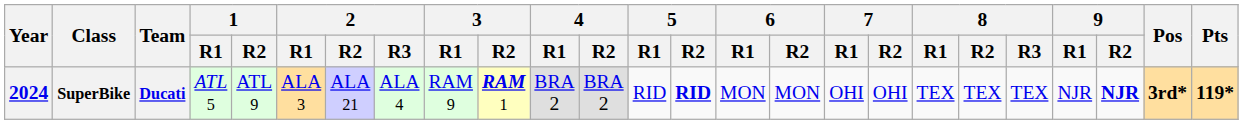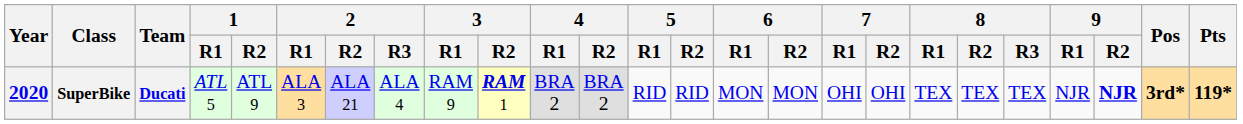 <table class="wikitable" style="text-align:center">
 <tr>
 <th rowspan="2">Year</th>
 <th rowspan="2">Class</th>
 <th rowspan="2">Team</th>
 <th colspan="2">1</th>
 <th colspan="3">2</th>
 <th colspan="2">3</th>
 <th colspan="2">4</th>
 <th colspan="2">5</th>
 <th colspan="2">6</th>
 <th colspan="2">7</th>
 <th colspan="3">8</th>
 <th colspan="2">9</th>
 <th rowspan="2">Pos</th>
 <th rowspan="2">Pts</th>
 </tr>
 <tr>
 <th>R1</th>
 <th>R2</th>
 <th>R1</th>
 <th>R2</th>
 <th>R3</th>
 <th>R1</th>
 <th>R2</th>
 <th>R1</th>
 <th>R2</th>
 <th>R1</th>
 <th>R2</th>
 <th>R1</th>
 <th>R2</th>
 <th>R1</th>
 <th>R2</th>
 <th>R1</th>
 <th>R2</th>
 <th>R3</th>
 <th>R1</th>
 <th>R2</th>
 </tr>
 <tr>
-<th><a href='#'>2024</a></th>
+<th><a href='#'>2020</a></th>
 <th><small>SuperBike</small></th>
 <th><small><a href='#'>Ducati</a></small></th>
 <td style="background:#DFFFDF;"><em><a href='#'>ATL</a></em><br><small>5</small></td>
 <td style="background:#DFFFDF;"><a href='#'>ATL</a><br><small>9</small></td>
 <td style="background:#FFDF9F;"><a href='#'>ALA</a><br><small>3</small></td>
 <td style="background:#CFCFFF;"><a href='#'>ALA</a><br><small>21</small></td>
 <td style="background:#DFFFDF;"><a href='#'>ALA</a><br><small>4</small></td>
 <td style="background:#DFFFDF;"><a href='#'>RAM</a><br><small>9</small></td>
 <td style="background:#FFFFBF;"><strong><em><a href='#'>RAM</a></em></strong><br><small>1</small></td>
 <td style="background:#DFDFDF;"><a href='#'>BRA</a><br>2<small></small></td>
 <td style="background:#DFDFDF;"><a href='#'>BRA</a><br>2<small></small></td>
 <td><a href='#'>RID</a><br><small></small></td>
-<td><strong><a href='#'>RID</a><br><small></small></strong></td>
+<td><a href='#'>RID</a><br><small></small></td>
 <td><a href='#'>MON</a><br><small></small></td>
 <td><a href='#'>MON</a><br><small></small></td>
 <td><a href='#'>OHI</a><br><small></small></td>
 <td><a href='#'>OHI</a><br><small></small></td>
 <td><a href='#'>TEX</a><br><small></small></td>
 <td><a href='#'>TEX</a><br><small></small></td>
 <td><a href='#'>TEX</a><br><small></small></td>
 <td><a href='#'>NJR</a><br><small></small></td>
 <td><strong><a href='#'>NJR</a><br><small></small></strong></td>
 <th style="background:#FFDF9F;">3rd*</th>
 <th style="background:#FFDF9F;">119*</th>
 </tr>
 </table>
